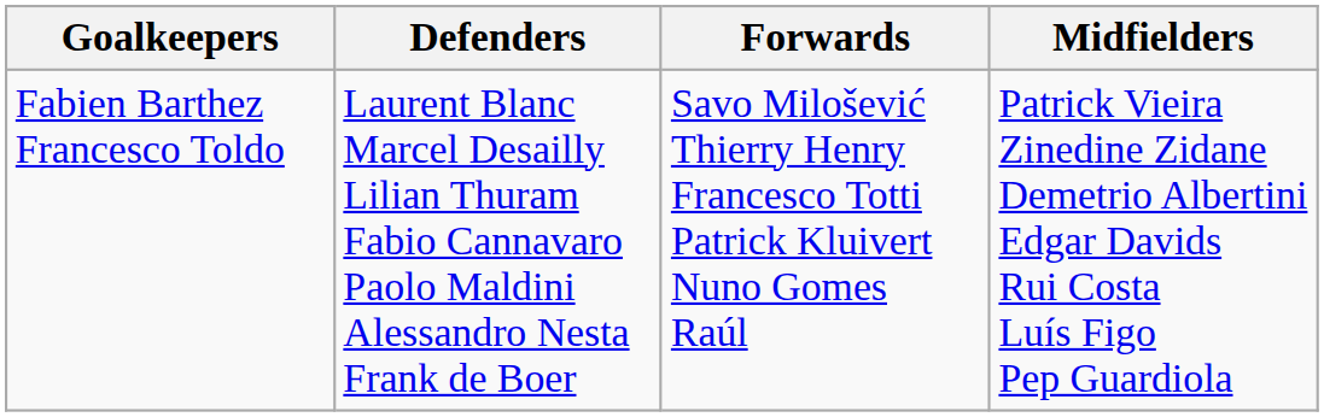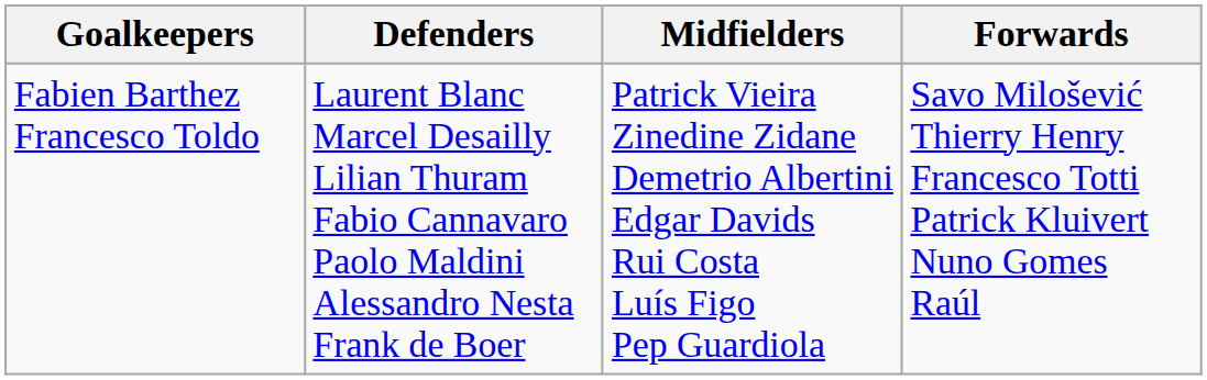 <table class="wikitable">
 <tr>
 <th style="width:25%">Goalkeepers</th>
 <th style="width:25%">Defenders</th>
+<th style="width:25%">Midfielders</th>
 <th style="width:25%">Forwards</th>
-<th style="width:25%">Midfielders</th>
 </tr>
 <tr style="vertical-align:top">
 <td> <a href='#'>Fabien Barthez</a><br> <a href='#'>Francesco Toldo</a></td>
 <td> <a href='#'>Laurent Blanc</a><br> <a href='#'>Marcel Desailly</a><br> <a href='#'>Lilian Thuram</a><br> <a href='#'>Fabio Cannavaro</a><br> <a href='#'>Paolo Maldini</a><br> <a href='#'>Alessandro Nesta</a><br> <a href='#'>Frank de Boer</a></td>
+<td> <a href='#'>Patrick Vieira</a><br> <a href='#'>Zinedine Zidane</a><br> <a href='#'>Demetrio Albertini</a><br> <a href='#'>Edgar Davids</a><br> <a href='#'>Rui Costa</a><br> <a href='#'>Luís Figo</a><br> <a href='#'>Pep Guardiola</a></td>
 <td> <a href='#'>Savo Milošević</a><br> <a href='#'>Thierry Henry</a><br> <a href='#'>Francesco Totti</a><br> <a href='#'>Patrick Kluivert</a><br> <a href='#'>Nuno Gomes</a><br> <a href='#'>Raúl</a></td>
-<td> <a href='#'>Patrick Vieira</a><br> <a href='#'>Zinedine Zidane</a><br> <a href='#'>Demetrio Albertini</a><br> <a href='#'>Edgar Davids</a><br> <a href='#'>Rui Costa</a><br> <a href='#'>Luís Figo</a><br> <a href='#'>Pep Guardiola</a></td>
 </tr>
 </table>
